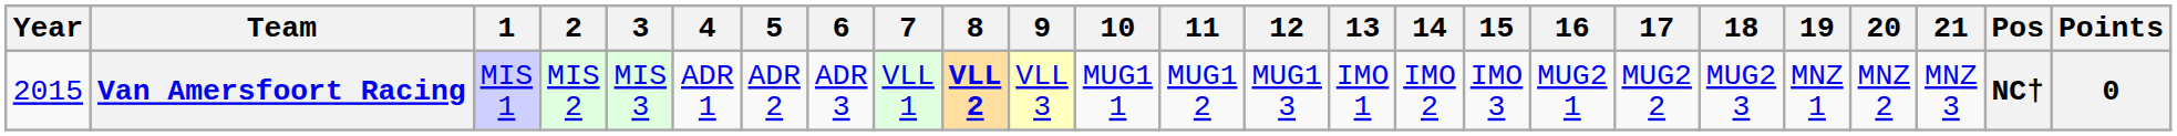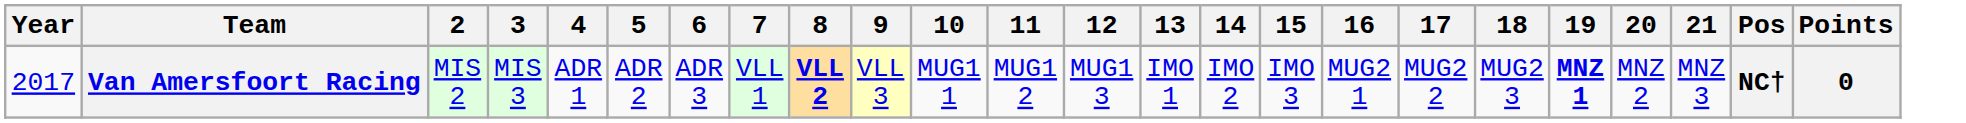 <table class="wikitable" style="text-align:center; font-size:85%">
 <tr>
 <th>Year</th>
 <th>Team</th>
-<th>1</th>
 <th>2</th>
 <th>3</th>
 <th>4</th>
 <th>5</th>
 <th>6</th>
 <th>7</th>
 <th>8</th>
 <th>9</th>
 <th>10</th>
 <th>11</th>
 <th>12</th>
 <th>13</th>
 <th>14</th>
 <th>15</th>
 <th>16</th>
 <th>17</th>
 <th>18</th>
 <th>19</th>
 <th>20</th>
 <th>21</th>
 <th>Pos</th>
 <th>Points</th>
 </tr>
 <tr>
-<td><a href='#'>2015</a></td>
+<td><a href='#'>2017</a></td>
 <th nowrap><a href='#'>Van Amersfoort Racing</a></th>
-<td style="background:#CFCFFF;"><a href='#'>MIS<br>1</a><br></td>
 <td style="background:#DFFFDF;"><a href='#'>MIS<br>2</a><br></td>
 <td style="background:#DFFFDF;"><a href='#'>MIS<br>3</a><br></td>
 <td style="background:#;"><a href='#'>ADR<br>1</a></td>
 <td style="background:#;"><a href='#'>ADR<br>2</a></td>
 <td style="background:#;"><a href='#'>ADR<br>3</a></td>
 <td style="background:#DFFFDF;"><a href='#'>VLL<br>1</a><br></td>
 <td style="background:#FFDF9F;"><strong><a href='#'>VLL<br>2</a><br></strong></td>
 <td style="background:#FFFFBF;"><a href='#'>VLL<br>3</a><br></td>
 <td style="background:#;"><a href='#'>MUG1<br>1</a></td>
 <td style="background:#;"><a href='#'>MUG1<br>2</a></td>
 <td style="background:#;"><a href='#'>MUG1<br>3</a></td>
 <td style="background:#;"><a href='#'>IMO<br>1</a></td>
 <td style="background:#;"><a href='#'>IMO<br>2</a></td>
 <td style="background:#;"><a href='#'>IMO<br>3</a></td>
 <td style="background:#;"><a href='#'>MUG2<br>1</a></td>
 <td style="background:#;"><a href='#'>MUG2<br>2</a></td>
 <td style="background:#;"><a href='#'>MUG2<br>3</a></td>
-<td style="background:#;"><a href='#'>MNZ<br>1</a></td>
+<td style="background:#;"><strong><a href='#'>MNZ<br>1</a></strong></td>
 <td style="background:#;"><a href='#'>MNZ<br>2</a></td>
 <td style="background:#;"><a href='#'>MNZ<br>3</a></td>
 <th>NC†</th>
 <th>0</th>
 </tr>
 </table>
